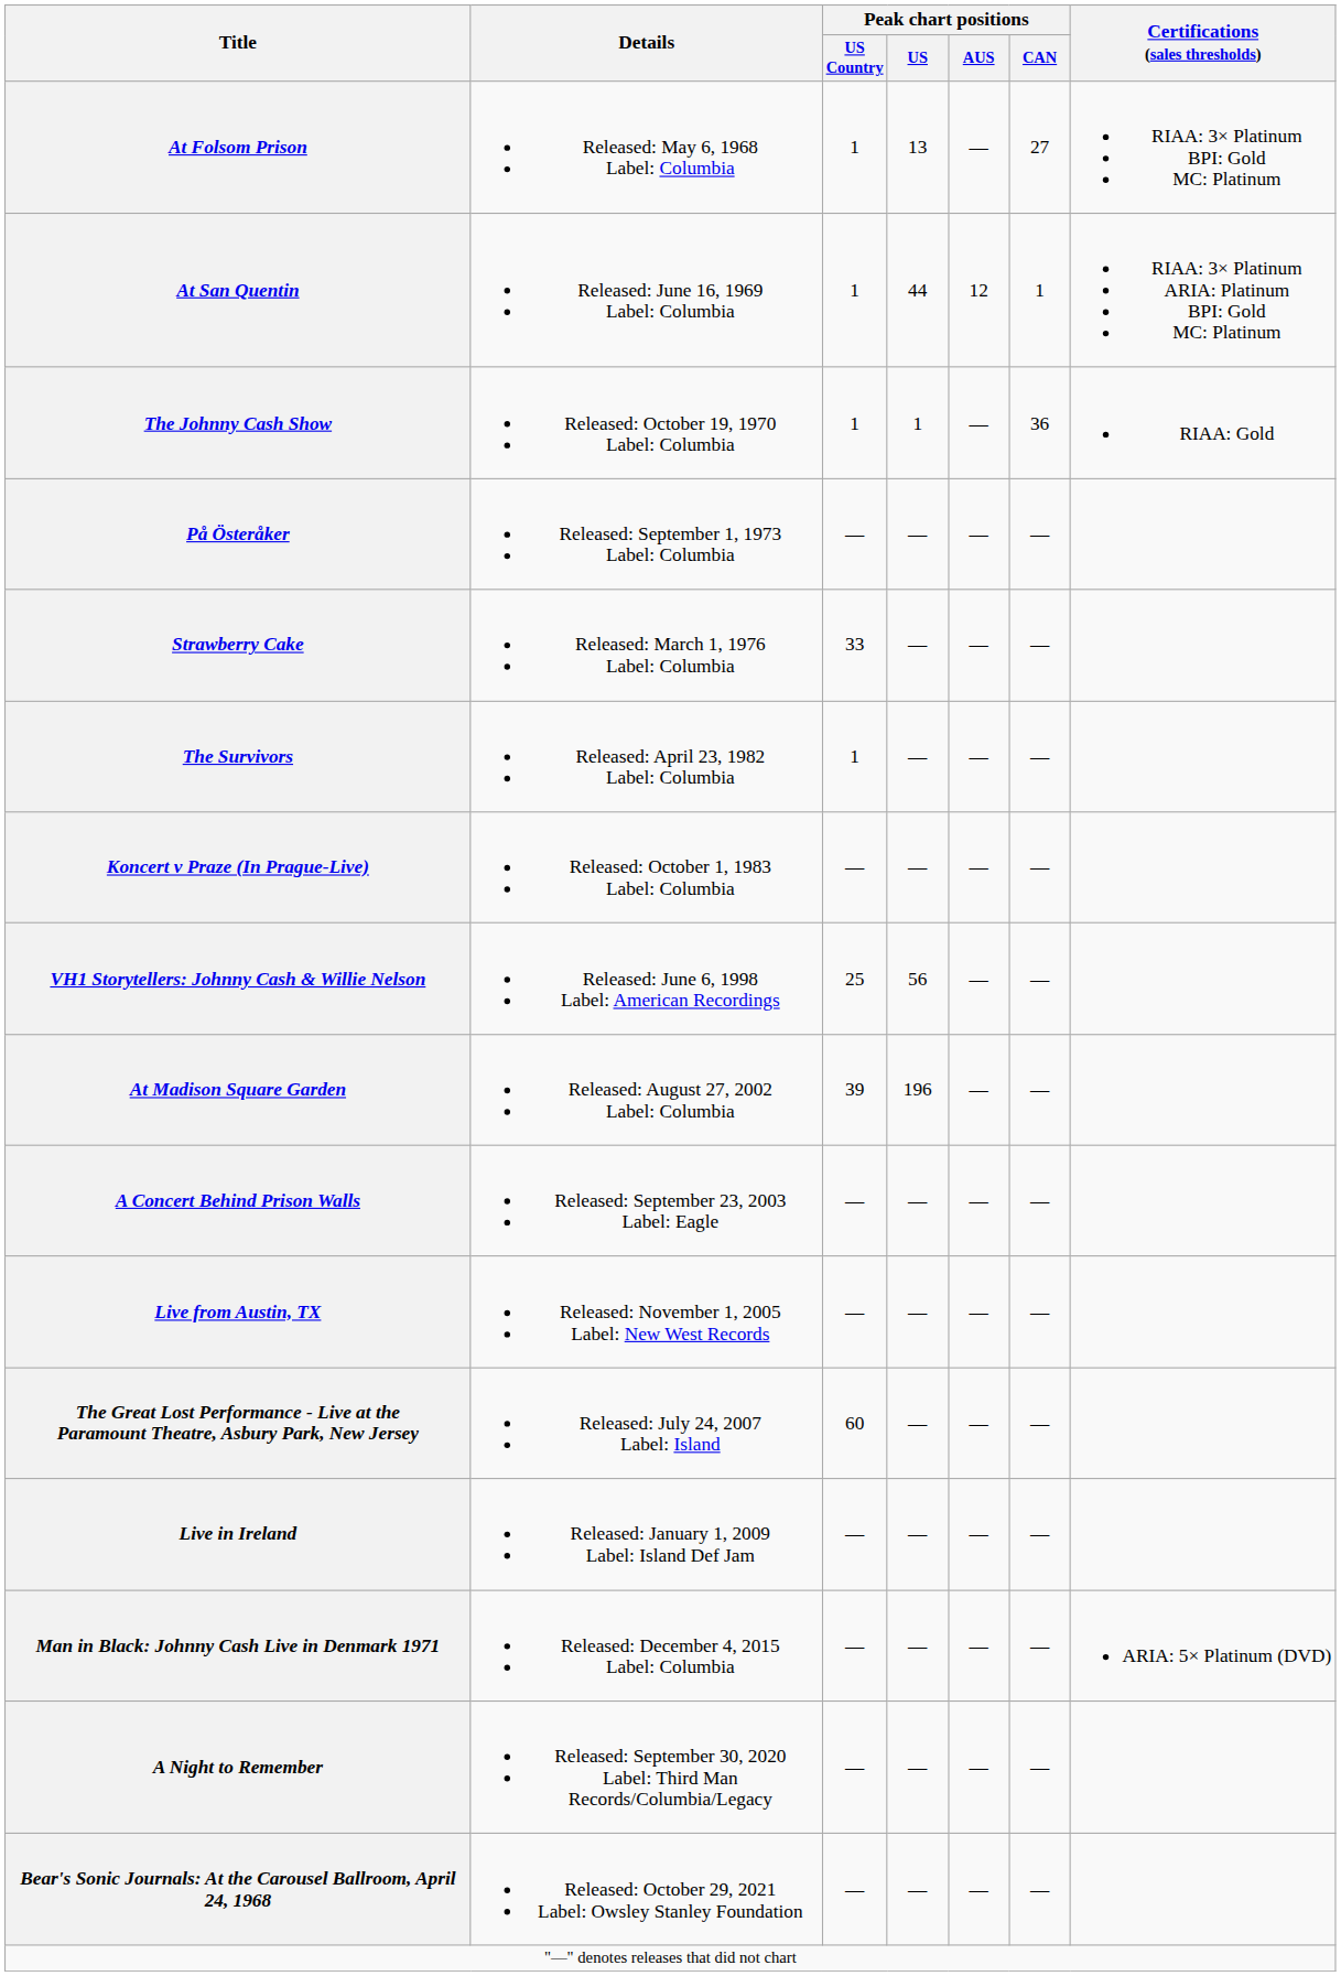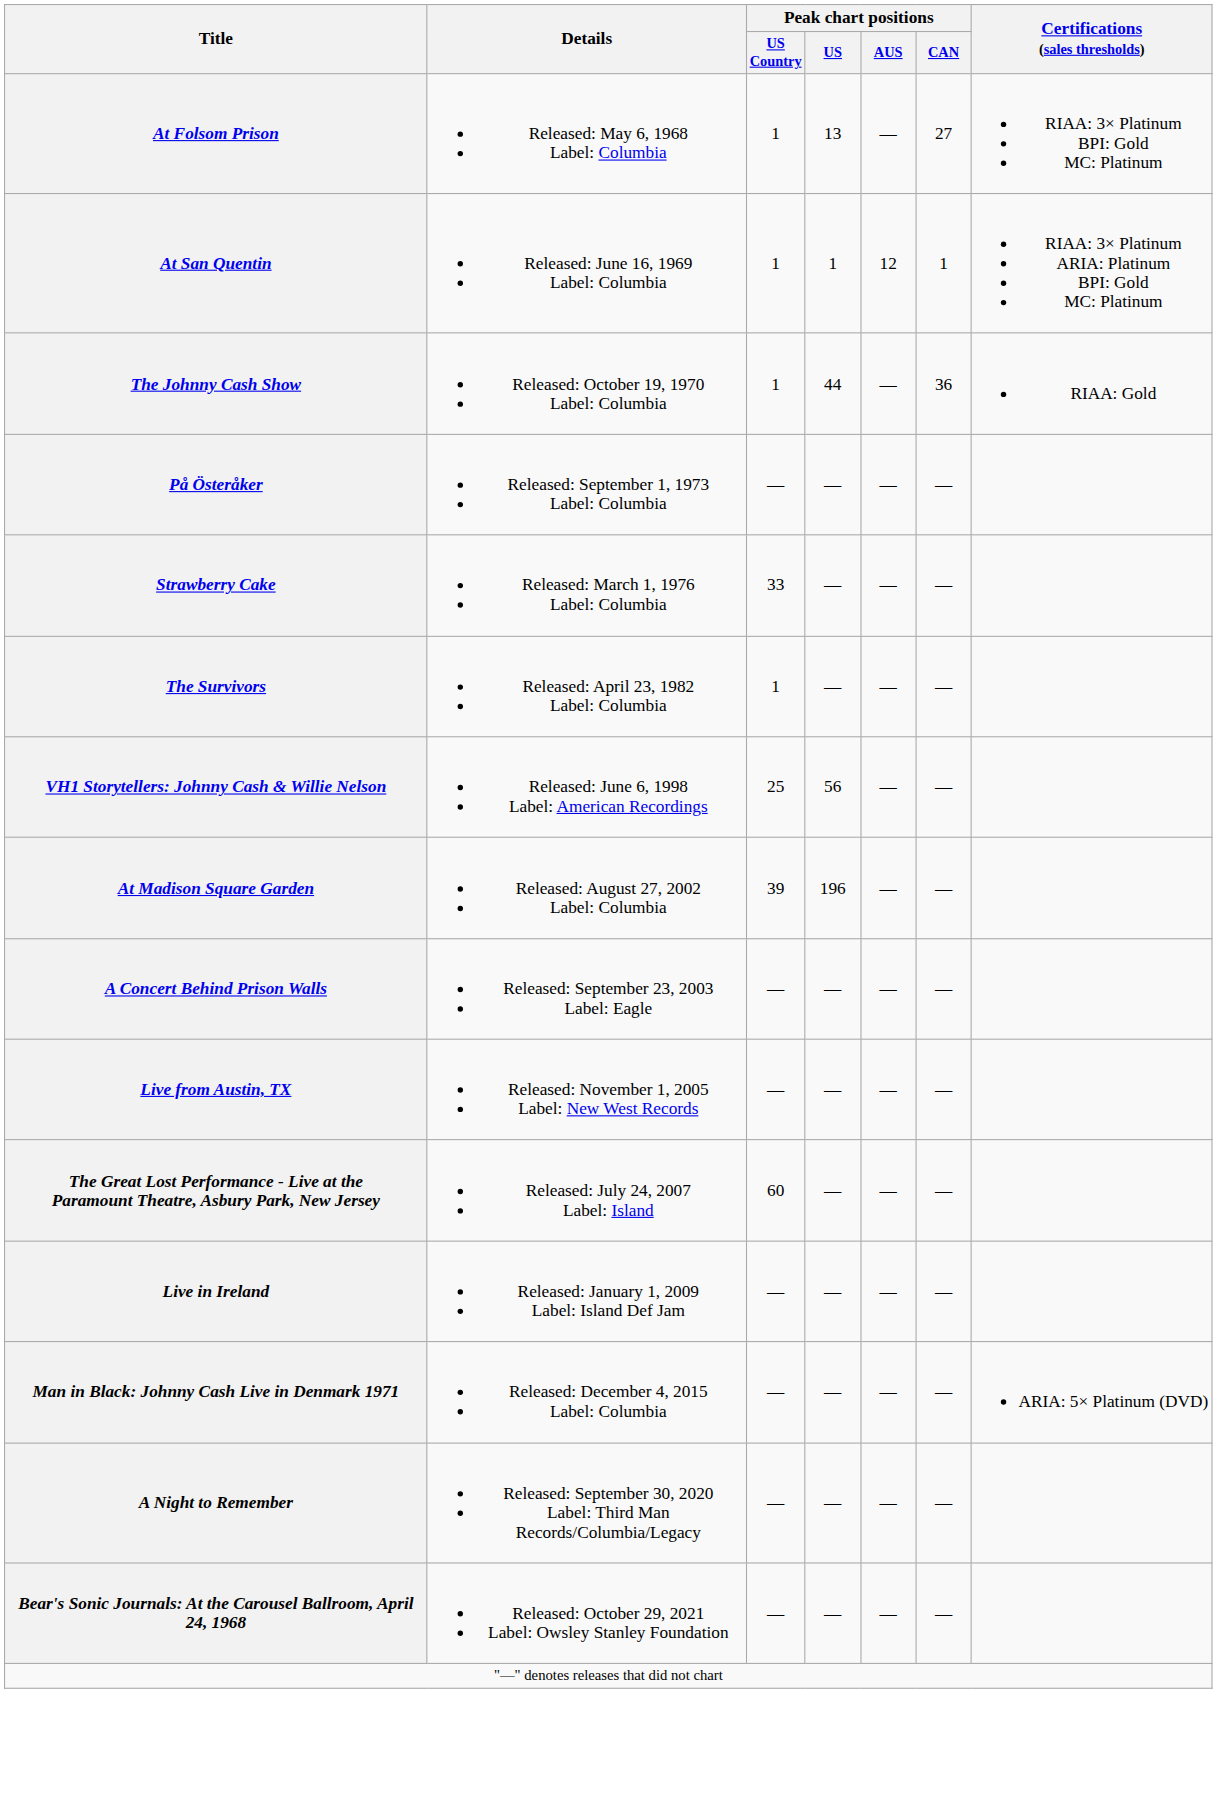 <table class="wikitable plainrowheaders" style="text-align:center;">
 <tr>
 <th rowspan="2" style="width:24em;">Title</th>
 <th rowspan="2" style="width:18em;">Details</th>
 <th colspan="4">Peak chart positions</th>
 <th rowspan="2"><a href='#'>Certifications</a><br><small>(<a href='#'>sales thresholds</a>)</small></th>
 </tr>
 <tr style="font-size:smaller;">
 <th style="width:45px;"><a href='#'>US Country</a></th>
 <th style="width:45px;"><a href='#'>US</a></th>
 <th style="width:45px;"><a href='#'>AUS</a></th>
 <th style="width:45px;"><a href='#'>CAN</a></th>
 </tr>
 <tr>
 <th scope="row"><em><a href='#'>At Folsom Prison</a></em></th>
 <td><br><ul><li>Released: May 6, 1968</li><li>Label: <a href='#'>Columbia</a></li></ul></td>
 <td>1</td>
 <td>13</td>
 <td>—</td>
 <td>27</td>
 <td><br><ul><li>RIAA: 3× Platinum</li><li>BPI: Gold</li><li>MC: Platinum</li></ul></td>
 </tr>
 <tr>
 <th scope="row"><em><a href='#'>At San Quentin</a></em></th>
 <td><br><ul><li>Released: June 16, 1969</li><li>Label: Columbia</li></ul></td>
 <td>1</td>
-<td>44</td>
+<td>1</td>
 <td>12</td>
 <td>1</td>
 <td><br><ul><li>RIAA: 3× Platinum</li><li>ARIA: Platinum</li><li>BPI: Gold</li><li>MC: Platinum</li></ul></td>
 </tr>
 <tr>
 <th scope="row"><em><a href='#'>The Johnny Cash Show</a></em></th>
 <td><br><ul><li>Released: October 19, 1970</li><li>Label: Columbia</li></ul></td>
 <td>1</td>
-<td>1</td>
+<td>44</td>
 <td>—</td>
 <td>36</td>
 <td><br><ul><li>RIAA: Gold</li></ul></td>
 </tr>
 <tr>
 <th scope="row"><em><a href='#'>På Österåker</a></em></th>
 <td><br><ul><li>Released: September 1, 1973</li><li>Label: Columbia</li></ul></td>
 <td>—</td>
 <td>—</td>
 <td>—</td>
 <td>—</td>
 <td></td>
 </tr>
 <tr>
 <th scope="row"><em><a href='#'>Strawberry Cake</a></em></th>
 <td><br><ul><li>Released: March 1, 1976</li><li>Label: Columbia</li></ul></td>
 <td>33</td>
 <td>—</td>
 <td>—</td>
 <td>—</td>
 <td></td>
 </tr>
 <tr>
 <th scope="row"><em><a href='#'>The Survivors</a></em><br></th>
 <td><br><ul><li>Released: April 23, 1982</li><li>Label: Columbia</li></ul></td>
 <td>1</td>
-<td>—</td>
-<td>—</td>
-<td>—</td>
-<td></td>
-</tr>
-<tr>
-<th scope="row"><em><a href='#'>Koncert v Praze (In Prague-Live)</a></em></th>
-<td><br><ul><li>Released: October 1, 1983</li><li>Label: Columbia</li></ul></td>
-<td>—</td>
 <td>—</td>
 <td>—</td>
 <td>—</td>
 <td></td>
 </tr>
 <tr>
 <th scope="row"><em><a href='#'>VH1 Storytellers: Johnny Cash & Willie Nelson</a></em><br></th>
 <td><br><ul><li>Released: June 6, 1998</li><li>Label: <a href='#'>American Recordings</a></li></ul></td>
 <td>25</td>
 <td>56</td>
 <td>—</td>
 <td>—</td>
 <td></td>
 </tr>
 <tr>
 <th scope="row"><em><a href='#'>At Madison Square Garden</a></em></th>
 <td><br><ul><li>Released: August 27, 2002</li><li>Label: Columbia</li></ul></td>
 <td>39</td>
 <td>196</td>
 <td>—</td>
 <td>—</td>
 <td></td>
 </tr>
 <tr>
 <th scope="row"><em><a href='#'>A Concert Behind Prison Walls</a></em></th>
 <td><br><ul><li>Released: September 23, 2003</li><li>Label: Eagle</li></ul></td>
 <td>—</td>
 <td>—</td>
 <td>—</td>
 <td>—</td>
 <td></td>
 </tr>
 <tr>
 <th scope="row"><em><a href='#'>Live from Austin, TX</a></em></th>
 <td><br><ul><li>Released: November 1, 2005</li><li>Label: <a href='#'>New West Records</a></li></ul></td>
 <td>—</td>
 <td>—</td>
 <td>—</td>
 <td>—</td>
 <td></td>
 </tr>
 <tr>
 <th scope="row"><em>The Great Lost Performance - Live at the<br>Paramount Theatre, Asbury Park, New Jersey</em></th>
 <td><br><ul><li>Released: July 24, 2007</li><li>Label: <a href='#'>Island</a></li></ul></td>
 <td>60</td>
 <td>—</td>
 <td>—</td>
 <td>—</td>
 <td></td>
 </tr>
 <tr>
 <th scope="row"><em>Live in Ireland</em></th>
 <td><br><ul><li>Released: January 1, 2009</li><li>Label: Island Def Jam</li></ul></td>
 <td>—</td>
 <td>—</td>
 <td>—</td>
 <td>—</td>
 <td></td>
 </tr>
 <tr>
 <th scope="row"><em>Man in Black: Johnny Cash Live in Denmark 1971</em></th>
 <td><br><ul><li>Released: December 4, 2015</li><li>Label: Columbia</li></ul></td>
 <td>—</td>
 <td>—</td>
 <td>—</td>
 <td>—</td>
 <td><br><ul><li>ARIA: 5× Platinum (DVD)</li></ul></td>
 </tr>
 <tr>
 <th scope="row"><em>A Night to Remember</em></th>
 <td><br><ul><li>Released: September 30, 2020</li><li>Label: Third Man Records/Columbia/Legacy</li></ul></td>
 <td>—</td>
 <td>—</td>
 <td>—</td>
 <td>—</td>
 <td></td>
 </tr>
 <tr>
 <th scope="row"><em>Bear's Sonic Journals: At the Carousel Ballroom, April 24, 1968</em></th>
 <td><br><ul><li>Released: October 29, 2021</li><li>Label: Owsley Stanley Foundation</li></ul></td>
 <td>—</td>
 <td>—</td>
 <td>—</td>
 <td>—</td>
 <td></td>
 </tr>
 <tr>
 <td colspan="7" style="font-size:85%">"—" denotes releases that did not chart</td>
 </tr>
 </table>
